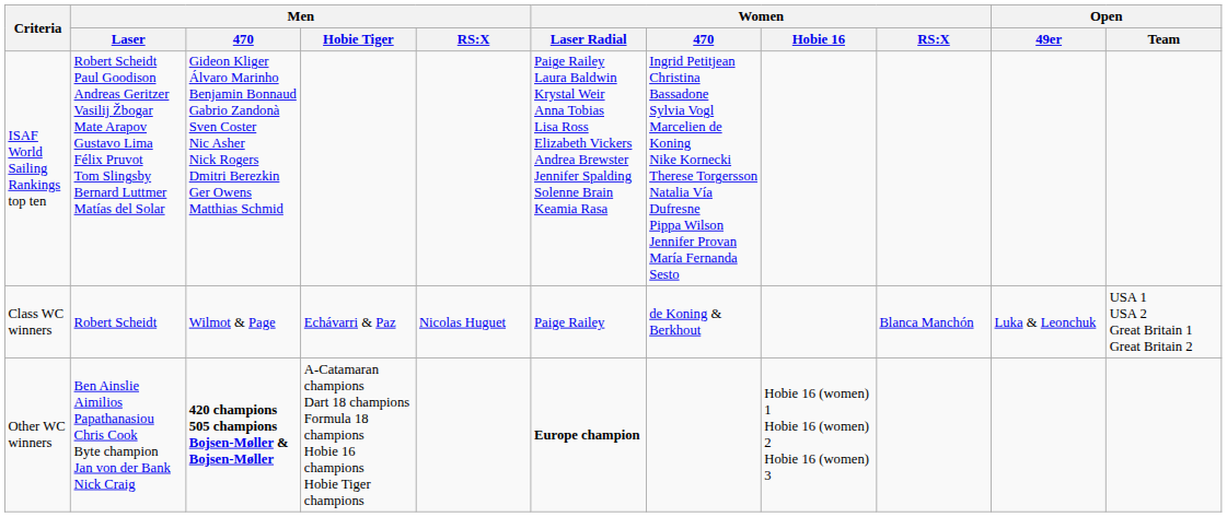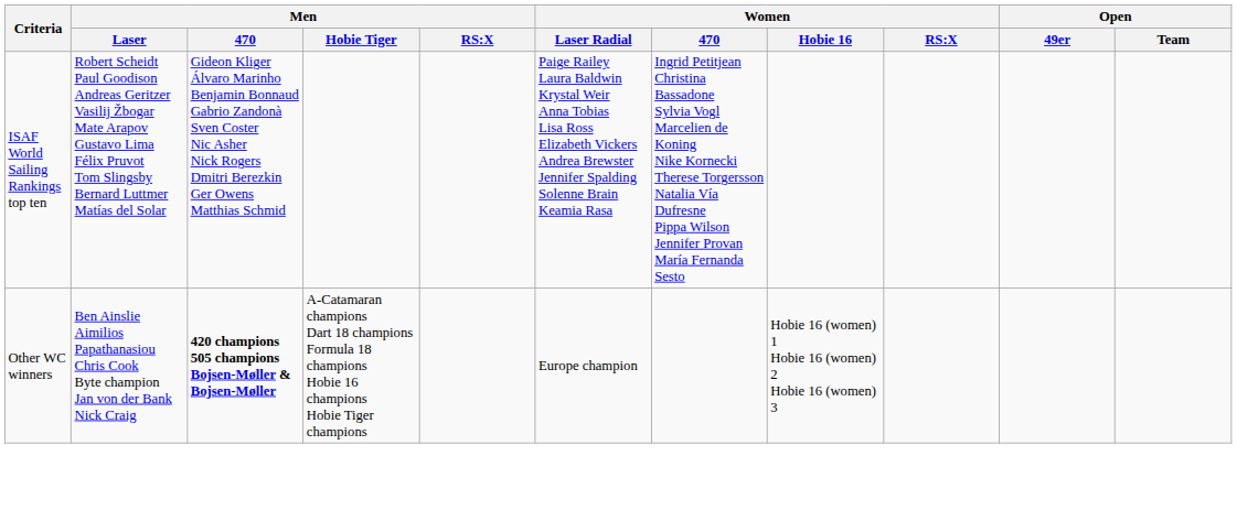 <table class="wikitable" style="font-size:90%" width=100%>
 <tr>
 <th rowspan=2>Criteria</th>
 <th colspan="4">Men</th>
 <th colspan="4">Women</th>
 <th colspan=2>Open</th>
 </tr>
 <tr>
 <th width=100><a href='#'>Laser</a></th>
 <th width=100><a href='#'>470</a></th>
 <th width=100><a href='#'>Hobie Tiger</a></th>
 <th width=100><a href='#'>RS:X</a></th>
 <th width=100><a href='#'>Laser Radial</a></th>
 <th width=100><a href='#'>470</a></th>
 <th width=100><a href='#'>Hobie 16</a></th>
 <th width=100><a href='#'>RS:X</a></th>
 <th width=100><a href='#'>49er</a></th>
 <th width=100>Team</th>
 </tr>
 <tr>
 <td width=20><a href='#'>ISAF World Sailing Rankings</a> top ten </td>
 <td valign=top> <a href='#'>Robert Scheidt</a><br> <a href='#'>Paul Goodison</a><br> <a href='#'>Andreas Geritzer</a><br> <a href='#'>Vasilij Žbogar</a><br> <a href='#'>Mate Arapov</a><br> <a href='#'>Gustavo Lima</a><br> <a href='#'>Félix Pruvot</a><br> <a href='#'>Tom Slingsby</a><br> <a href='#'>Bernard Luttmer</a><br> <a href='#'>Matías del Solar</a></td>
 <td valign=top> <a href='#'>Gideon Kliger</a><br> <a href='#'>Álvaro Marinho</a><br> <a href='#'>Benjamin Bonnaud</a><br> <a href='#'>Gabrio Zandonà</a><br> <a href='#'>Sven Coster</a><br> <a href='#'>Nic Asher</a><br> <a href='#'>Nick Rogers</a><br> <a href='#'>Dmitri Berezkin</a><br> <a href='#'>Ger Owens</a><br> <a href='#'>Matthias Schmid</a></td>
 <td valign=top></td>
 <td valign=top></td>
 <td valign=top> <a href='#'>Paige Railey</a><br> <a href='#'>Laura Baldwin</a><br> <a href='#'>Krystal Weir</a><br> <a href='#'>Anna Tobias</a><br> <a href='#'>Lisa Ross</a><br> <a href='#'>Elizabeth Vickers</a><br> <a href='#'>Andrea Brewster</a><br> <a href='#'>Jennifer Spalding</a><br> <a href='#'>Solenne Brain</a><br> <a href='#'>Keamia Rasa</a></td>
 <td> <a href='#'>Ingrid Petitjean</a><br> <a href='#'>Christina Bassadone</a><br> <a href='#'>Sylvia Vogl</a><br> <a href='#'>Marcelien de Koning</a><br> <a href='#'>Nike Kornecki</a><br> <a href='#'>Therese Torgersson</a><br> <a href='#'>Natalia Vía Dufresne</a><br> <a href='#'>Pippa Wilson</a><br> <a href='#'>Jennifer Provan</a><br> <a href='#'>María Fernanda Sesto</a></td>
 <td></td>
 <td></td>
 <td></td>
 <td></td>
 </tr>
 <tr>
-<td>Class WC winners</td>
-<td> <a href='#'>Robert Scheidt</a></td>
-<td> <a href='#'>Wilmot</a> & <a href='#'>Page</a></td>
-<td> <a href='#'>Echávarri</a> & <a href='#'>Paz</a></td>
-<td> <a href='#'>Nicolas Huguet</a></td>
-<td> <a href='#'>Paige Railey</a></td>
-<td> <a href='#'>de Koning</a> & <a href='#'>Berkhout</a></td>
-<td></td>
-<td> <a href='#'>Blanca Manchón</a></td>
-<td> <a href='#'>Luka</a> & <a href='#'>Leonchuk</a></td>
-<td> USA 1<br> USA 2<br> Great Britain 1<br> Great Britain 2</td>
-</tr>
-<tr>
 <td>Other WC winners</td>
 <td> <a href='#'>Ben Ainslie</a><br> <a href='#'>Aimilios Papathanasiou</a><br> <a href='#'>Chris Cook</a><br>Byte champion<br> <a href='#'>Jan von der Bank</a><br> <a href='#'>Nick Craig</a></td>
 <td><strong>420 champions<br>505 champions<br> <a href='#'>Bojsen-Møller</a> & <a href='#'>Bojsen-Møller</a></strong></td>
 <td>A-Catamaran champions<br>Dart 18 champions<br>Formula 18 champions<br>Hobie 16 champions<br>Hobie Tiger champions</td>
 <td></td>
-<td><strong>Europe champion</strong></td>
+<td>Europe champion</td>
 <td></td>
 <td>Hobie 16 (women) 1<br>Hobie 16 (women) 2<br>Hobie 16 (women) 3</td>
 <td></td>
 <td></td>
 <td></td>
 </tr>
 </table>
